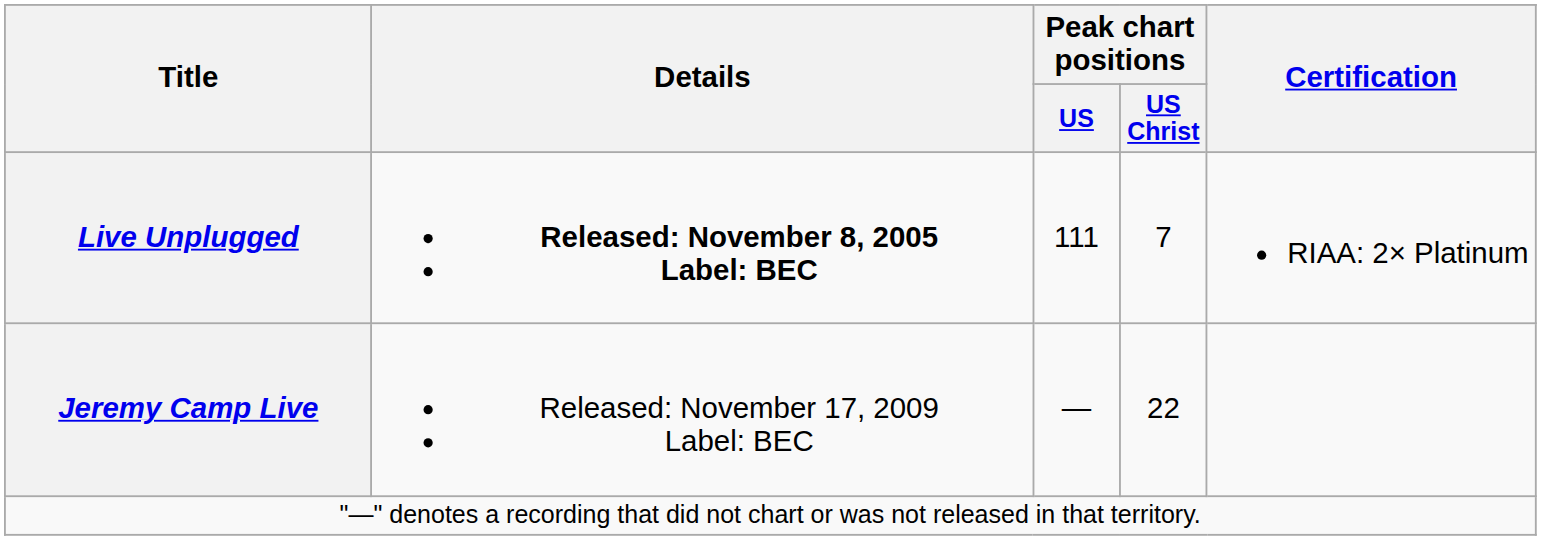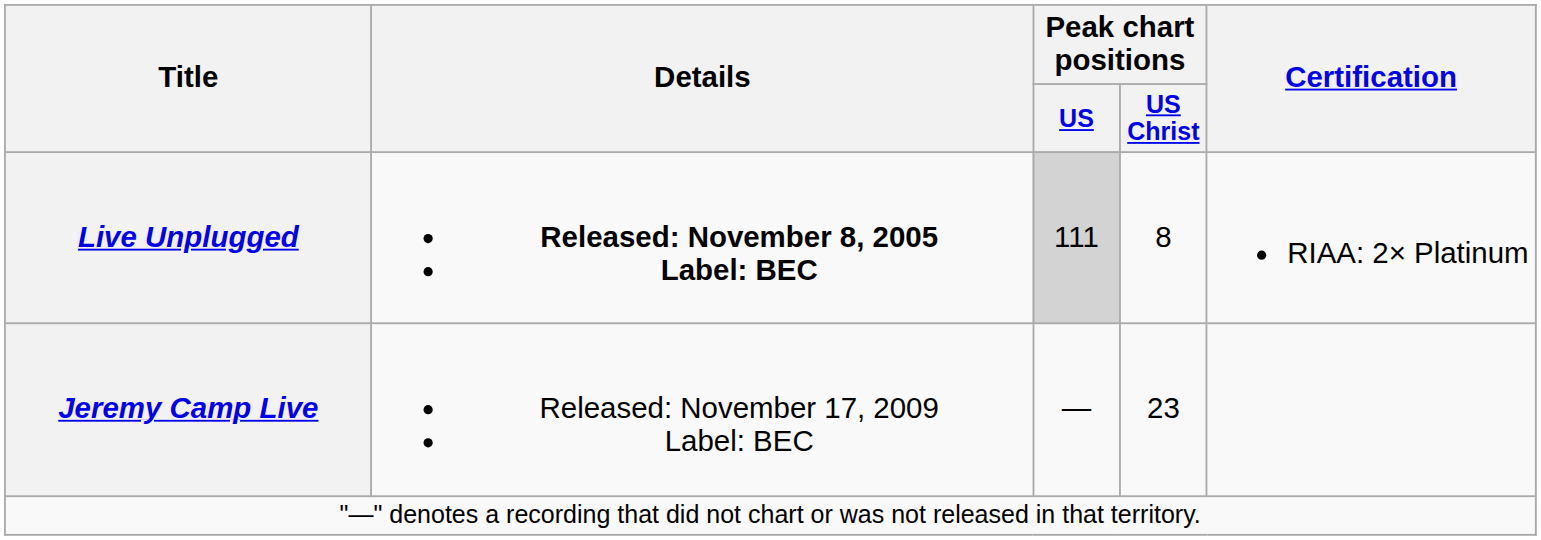 <table class="wikitable plainrowheaders" style="text-align:center;">
 <tr>
 <th scope="col" rowspan="2" style="width:12em;">Title</th>
 <th scope="col" rowspan="2" style="width:22em;">Details</th>
 <th colspan="2">Peak chart positions</th>
 <th rowspan="2"><a href='#'>Certification</a></th>
 </tr>
 <tr>
 <th scope="col" style="width:3em;font-size:85%;"><a href='#'>US</a><br></th>
 <th scope="col" style="width:3em;font-size:85%;"><a href='#'>US<br>Christ</a><br></th>
 </tr>
 <tr>
 <th scope="row"><em><a href='#'>Live Unplugged</a></em></th>
 <td><strong><br><ul><li>Released: November 8, 2005</li><li>Label: BEC</li></ul></strong></td>
-<td>111</td>
-<td>7</td>
+<td style="background: lightgrey;">111</td>
+<td>8</td>
 <td><br><ul><li>RIAA: 2× Platinum</li></ul></td>
 </tr>
 <tr>
 <th scope="row"><em><a href='#'>Jeremy Camp Live</a></em></th>
 <td><br><ul><li>Released: November 17, 2009</li><li>Label: BEC</li></ul></td>
 <td>—</td>
-<td>22</td>
+<td>23</td>
 <td></td>
 </tr>
 <tr>
 <td colspan="14" style="font-size:85%">"—" denotes a recording that did not chart or was not released in that territory.</td>
 </tr>
 </table>
